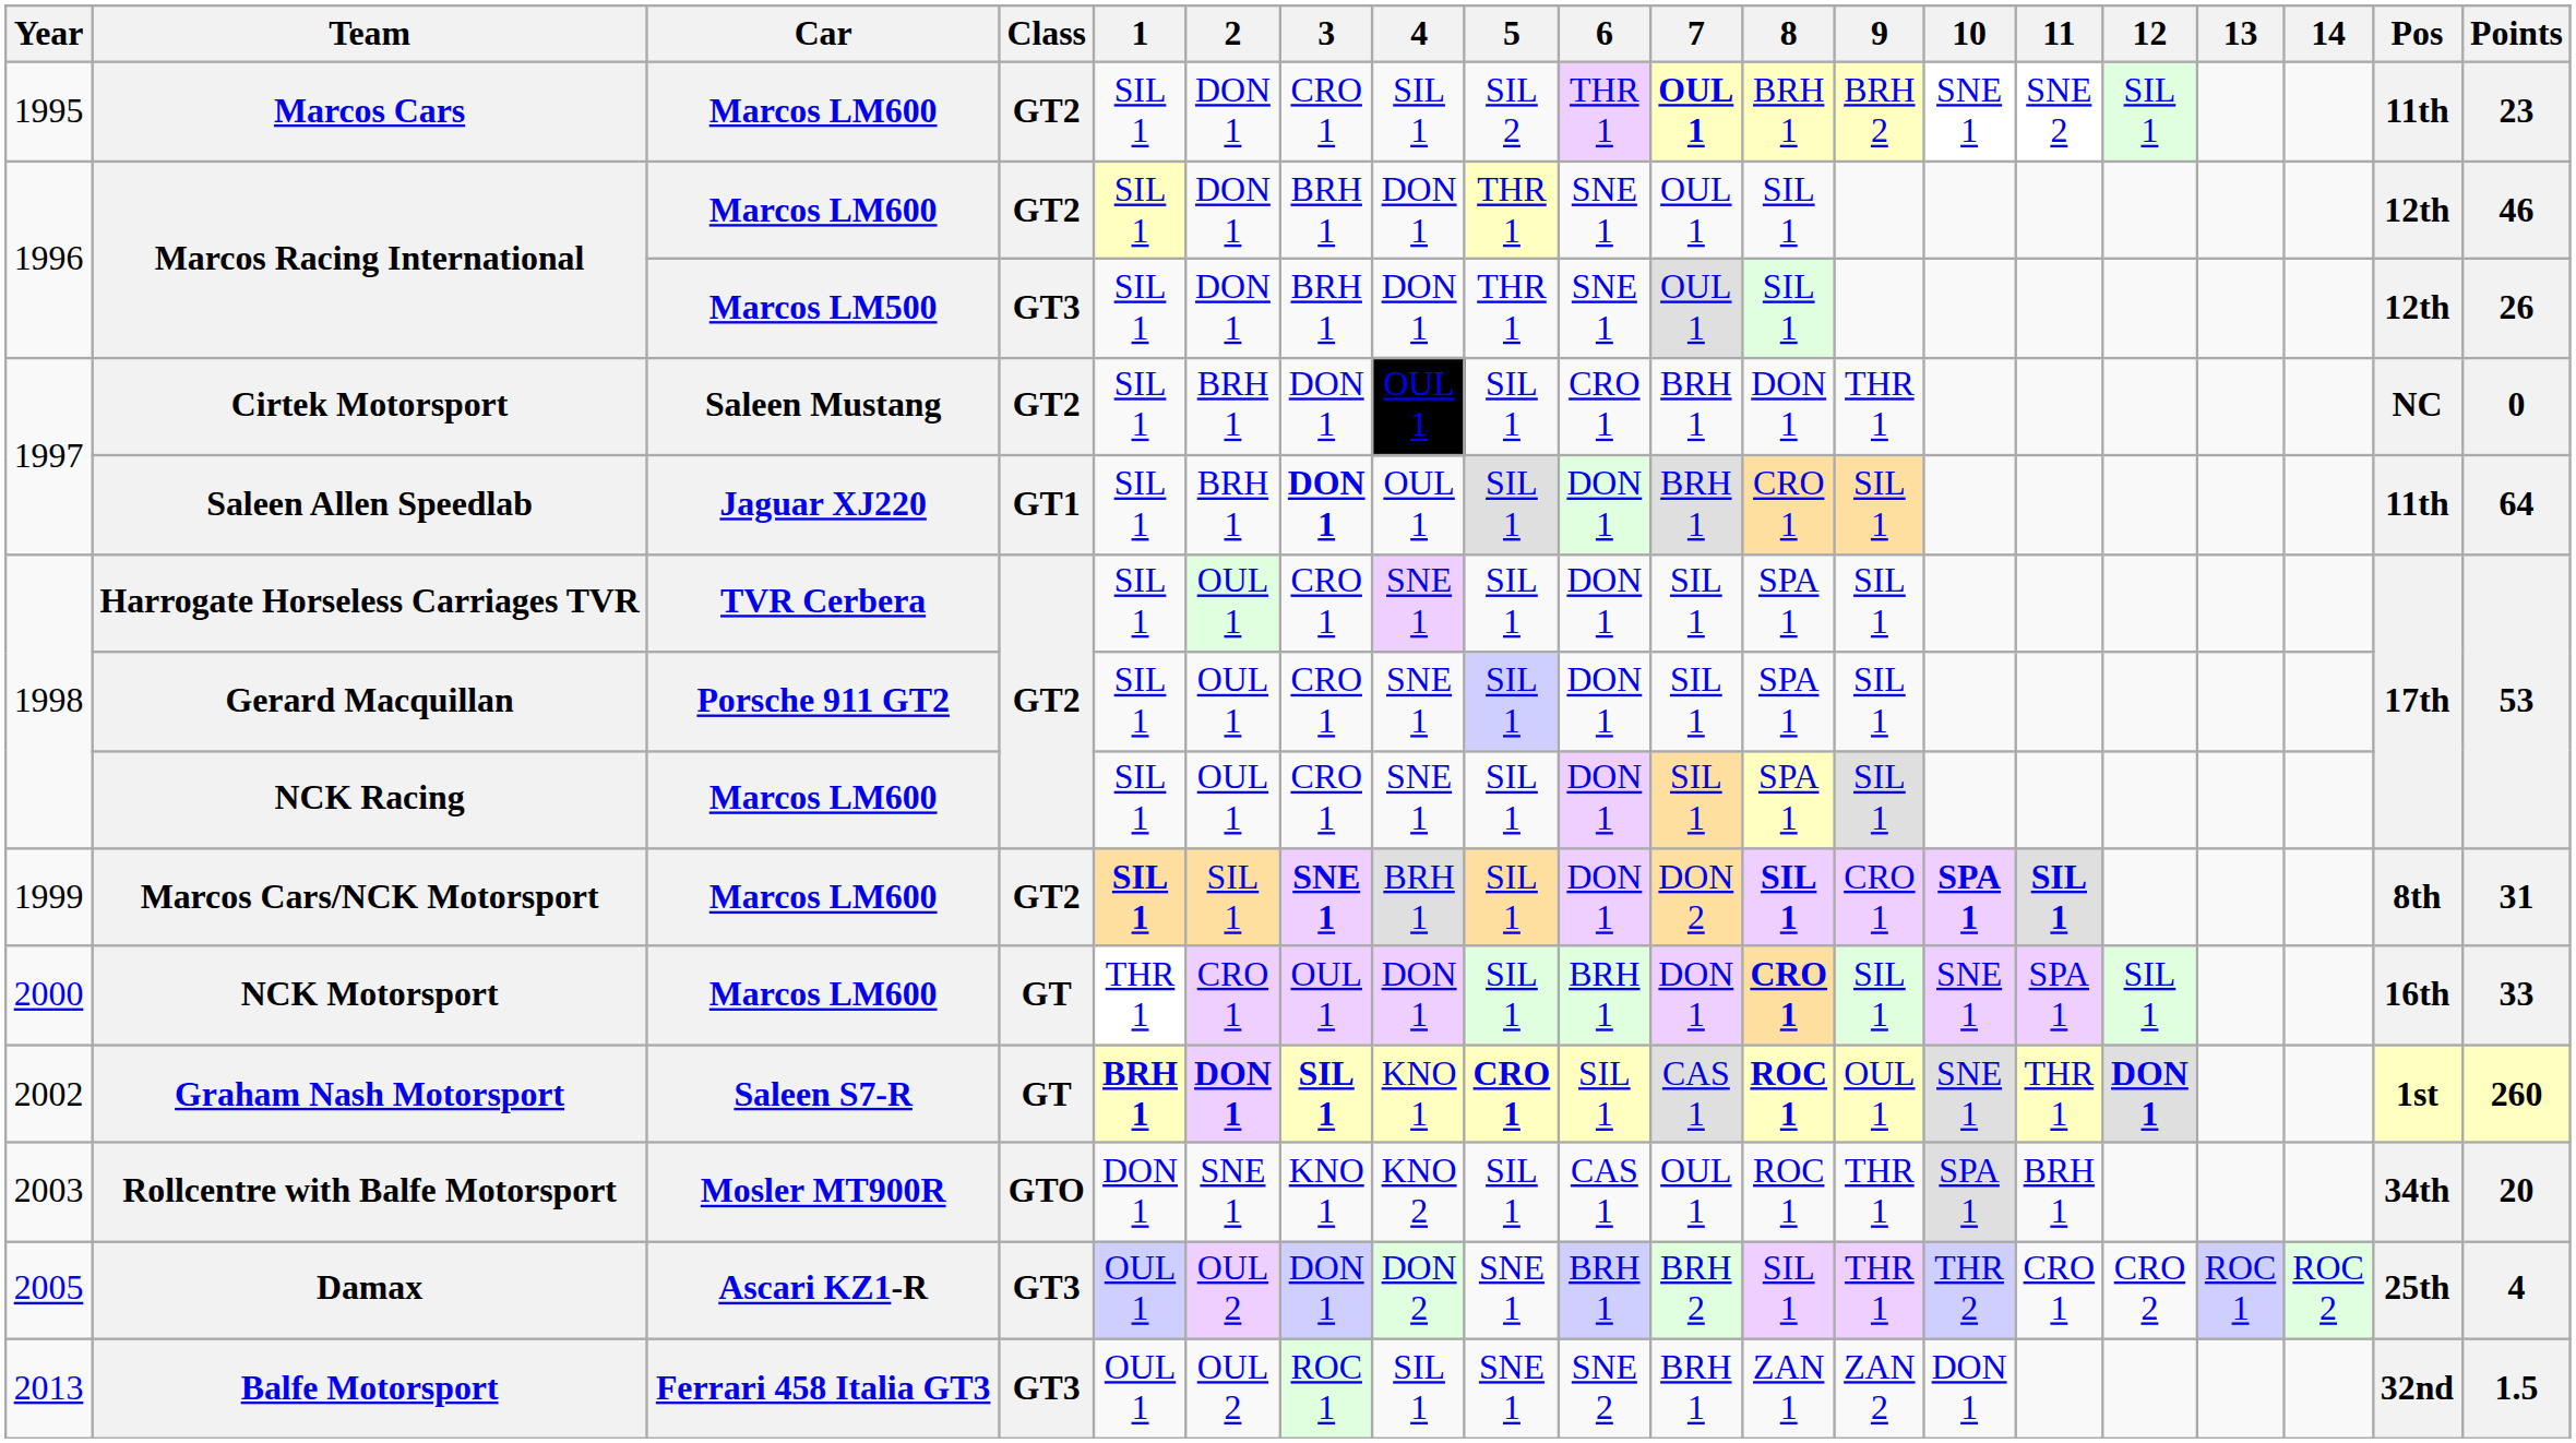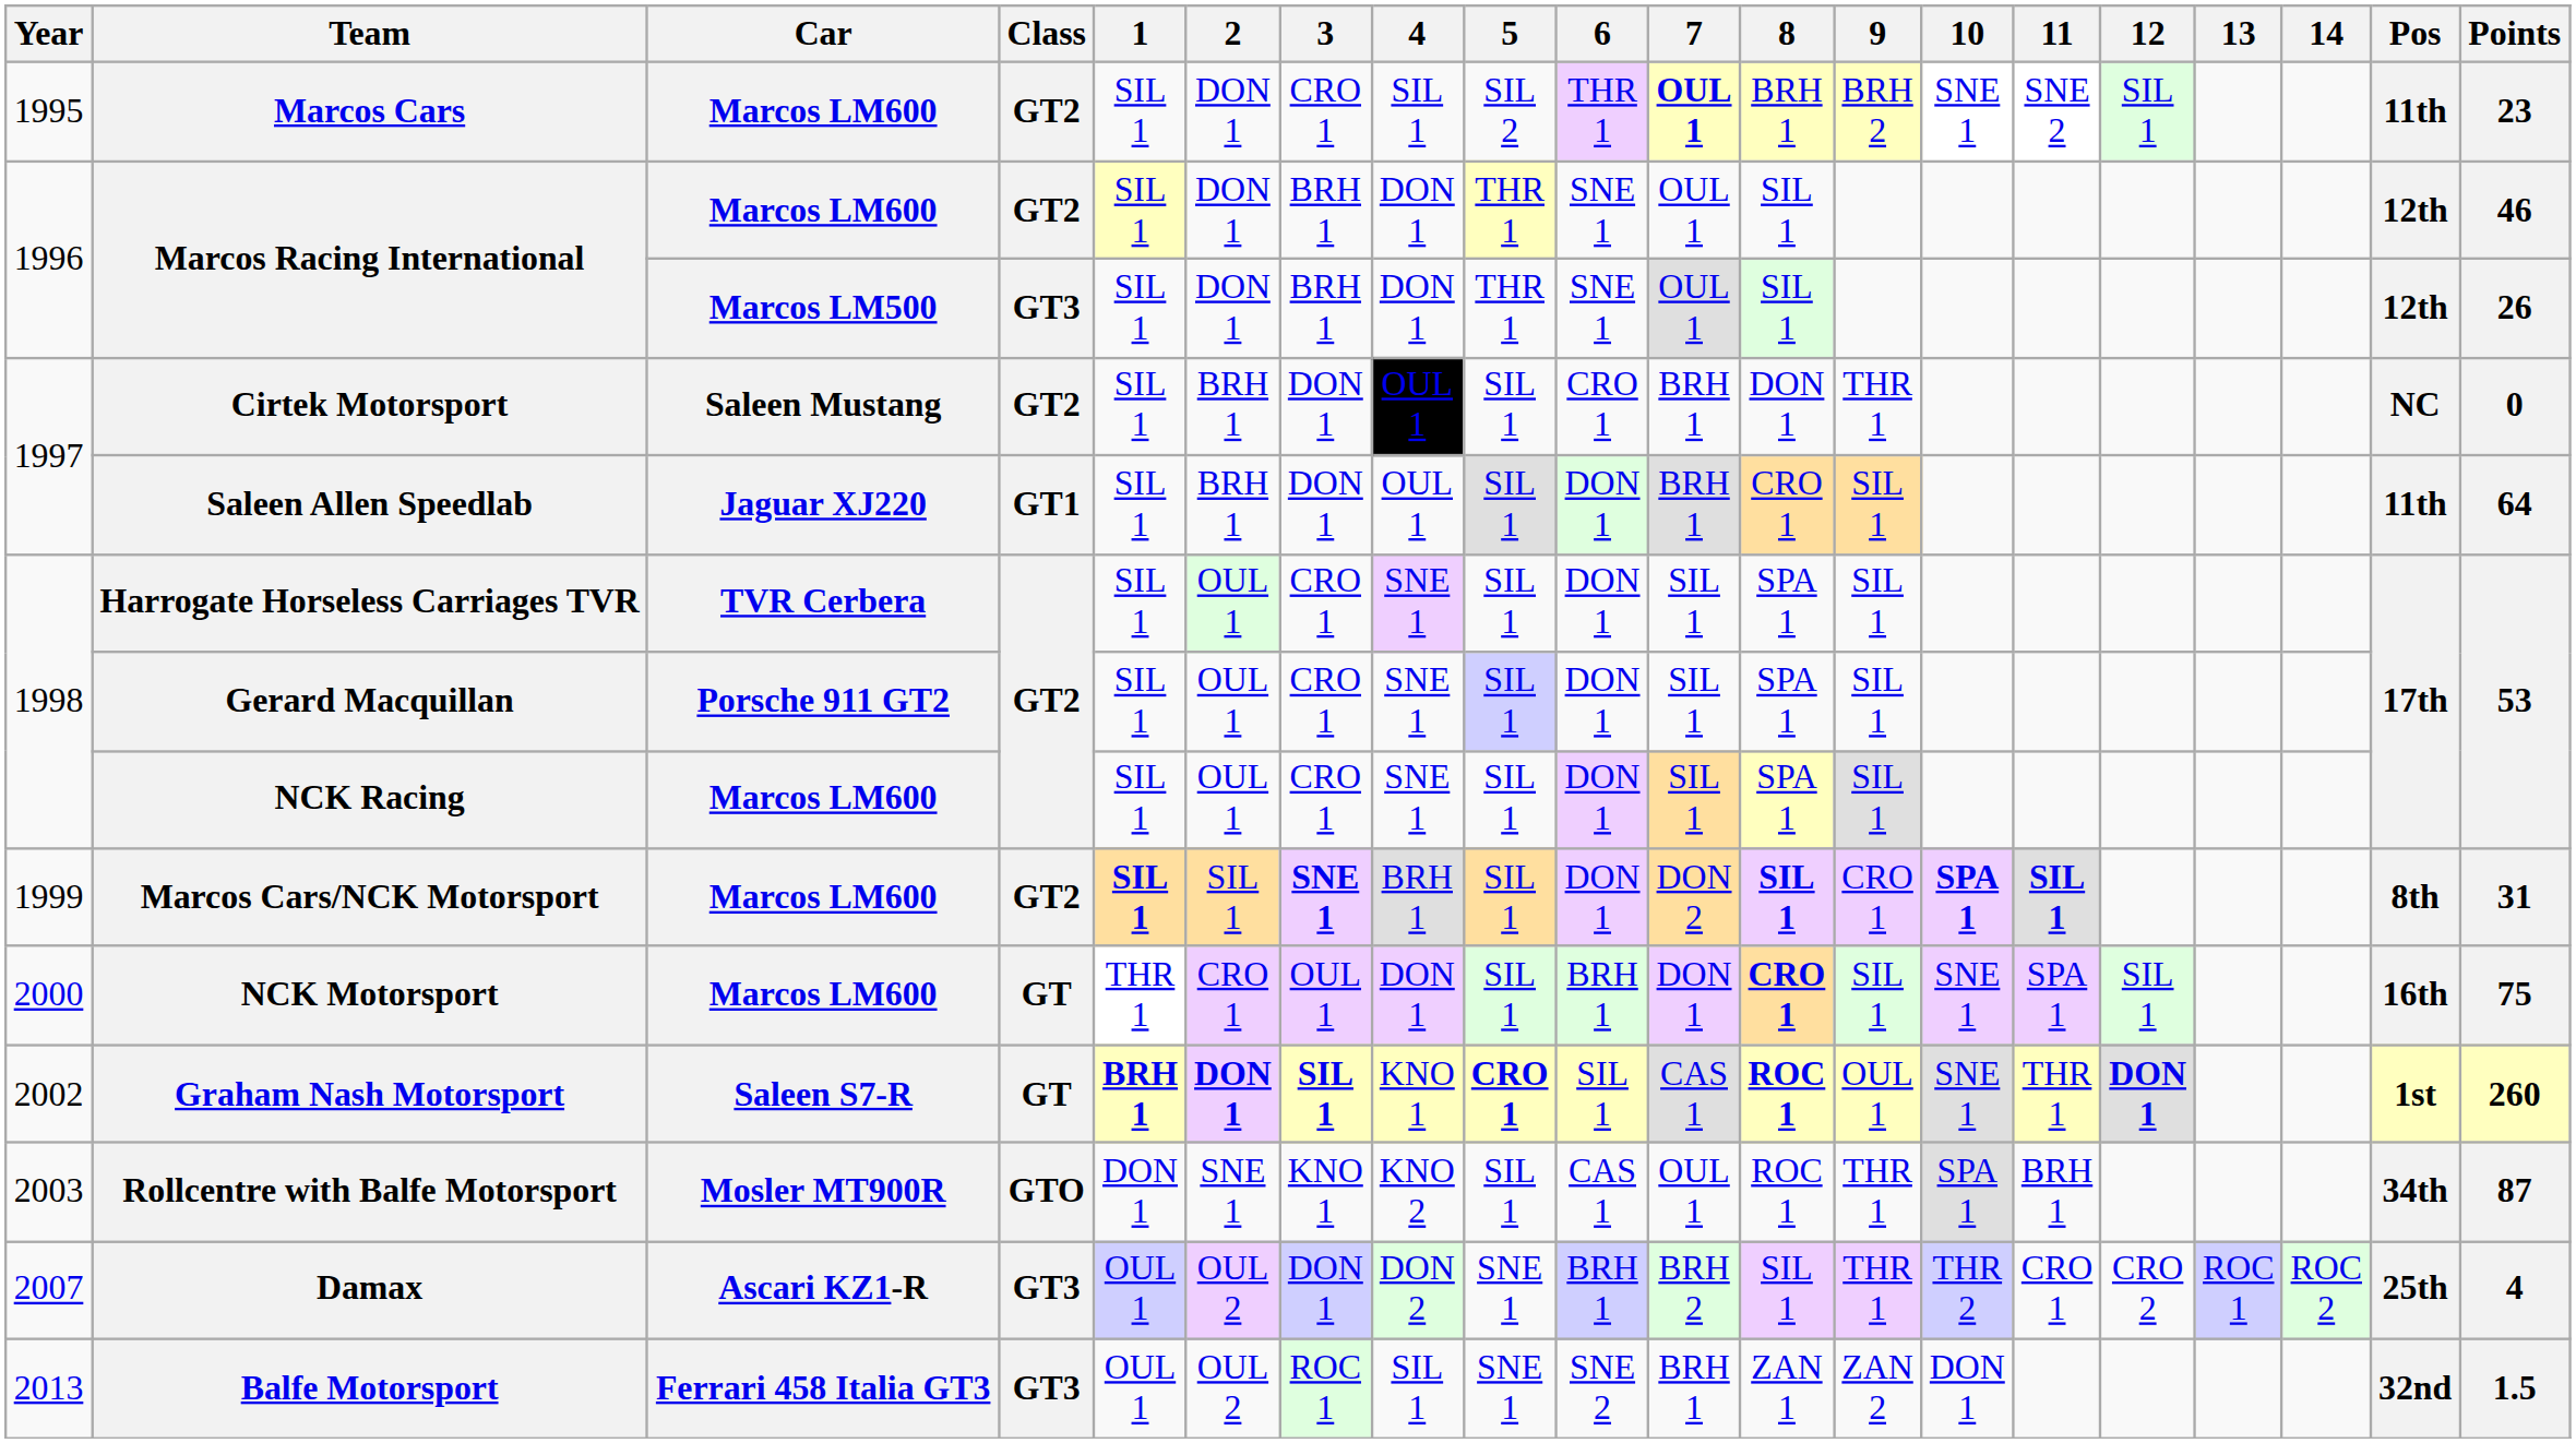 <table class="wikitable" style="text-align:center; font-size:85%">
 <tr>
 <th>Year</th>
 <th>Team</th>
 <th>Car</th>
 <th>Class</th>
 <th>1</th>
 <th>2</th>
 <th>3</th>
 <th>4</th>
 <th>5</th>
 <th>6</th>
 <th>7</th>
 <th>8</th>
 <th>9</th>
 <th>10</th>
 <th>11</th>
 <th>12</th>
 <th>13</th>
 <th>14</th>
 <th>Pos</th>
 <th>Points</th>
 </tr>
 <tr>
 <td>1995</td>
 <th nowrap><a href='#'>Marcos Cars</a></th>
 <th nowrap><a href='#'>Marcos LM600</a></th>
 <th>GT2</th>
 <td><a href='#'>SIL<br>1</a></td>
 <td><a href='#'>DON<br>1</a></td>
 <td><a href='#'>CRO<br>1</a></td>
 <td><a href='#'>SIL<br>1</a></td>
 <td><a href='#'>SIL<br>2</a></td>
 <td style="background:#EFCFFF;"><a href='#'>THR<br>1</a><br></td>
 <td style="background:#FFFFBF;"><strong><a href='#'>OUL<br>1</a></strong><br></td>
 <td style="background:#FFFFBF;"><a href='#'>BRH<br>1</a><br></td>
 <td style="background:#FFFFBF;"><a href='#'>BRH<br>2</a><br></td>
 <td style="background:#FFFFFF;"><a href='#'>SNE<br>1</a><br></td>
 <td style="background:#FFFFFF;"><a href='#'>SNE<br>2</a><br></td>
 <td style="background:#DFFFDF;"><a href='#'>SIL<br>1</a><br></td>
 <td></td>
 <td></td>
 <th>11th</th>
 <th>23</th>
 </tr>
 <tr>
 <td rowspan=2>1996</td>
 <th rowspan=2 nowrap>Marcos Racing International</th>
 <th nowrap><a href='#'>Marcos LM600</a></th>
 <th>GT2</th>
 <td style="background:#FFFFBF;"><a href='#'>SIL<br>1</a><br></td>
 <td><a href='#'>DON<br>1</a></td>
 <td><a href='#'>BRH<br>1</a></td>
 <td><a href='#'>DON<br>1</a></td>
 <td style="background:#FFFFBF;"><a href='#'>THR<br>1</a><br></td>
 <td><a href='#'>SNE<br>1</a></td>
 <td><a href='#'>OUL<br>1</a></td>
 <td><a href='#'>SIL<br>1</a></td>
 <td></td>
 <td></td>
 <td></td>
 <td></td>
 <td></td>
 <td></td>
 <th>12th</th>
 <th>46</th>
 </tr>
 <tr>
 <th nowrap><a href='#'>Marcos LM500</a></th>
 <th>GT3</th>
 <td><a href='#'>SIL<br>1</a></td>
 <td><a href='#'>DON<br>1</a></td>
 <td><a href='#'>BRH<br>1</a></td>
 <td><a href='#'>DON<br>1</a></td>
 <td><a href='#'>THR<br>1</a></td>
 <td><a href='#'>SNE<br>1</a></td>
 <td style="background:#DFDFDF;"><a href='#'>OUL<br>1</a><br></td>
 <td style="background:#DFFFDF;"><a href='#'>SIL<br>1</a><br></td>
 <td></td>
 <td></td>
 <td></td>
 <td></td>
 <td></td>
 <td></td>
 <th>12th</th>
 <th>26</th>
 </tr>
 <tr>
 <td rowspan=2>1997</td>
 <th nowrap>Cirtek Motorsport</th>
 <th nowrap>Saleen Mustang</th>
 <th>GT2</th>
 <td><a href='#'>SIL<br>1</a></td>
 <td><a href='#'>BRH<br>1</a></td>
 <td><a href='#'>DON<br>1</a></td>
 <td style="background-color:#000000; color:white"><a href='#'>OUL<br>1</a><br></td>
 <td><a href='#'>SIL<br>1</a></td>
 <td><a href='#'>CRO<br>1</a></td>
 <td><a href='#'>BRH<br>1</a></td>
 <td><a href='#'>DON<br>1</a></td>
 <td><a href='#'>THR<br>1</a></td>
 <td></td>
 <td></td>
 <td></td>
 <td></td>
 <td></td>
 <th>NC</th>
 <th>0</th>
 </tr>
 <tr>
 <th nowrap>Saleen Allen Speedlab</th>
 <th nowrap><a href='#'>Jaguar XJ220</a></th>
 <th>GT1</th>
 <td><a href='#'>SIL<br>1</a></td>
 <td><a href='#'>BRH<br>1</a></td>
-<td><strong><a href='#'>DON<br>1</a></strong></td>
+<td><a href='#'>DON<br>1</a></td>
 <td><a href='#'>OUL<br>1</a></td>
 <td style="background:#DFDFDF;"><a href='#'>SIL<br>1</a><br></td>
 <td style="background:#DFFFDF;"><a href='#'>DON<br>1</a><br></td>
 <td style="background:#DFDFDF;"><a href='#'>BRH<br>1</a><br></td>
 <td style="background:#FFDF9F;"><a href='#'>CRO<br>1</a><br></td>
 <td style="background:#FFDF9F;"><a href='#'>SIL<br>1</a><br></td>
 <td></td>
 <td></td>
 <td></td>
 <td></td>
 <td></td>
 <th>11th</th>
 <th>64</th>
 </tr>
 <tr>
 <td rowspan=3>1998</td>
 <th nowrap>Harrogate Horseless Carriages TVR</th>
 <th nowrap><a href='#'>TVR Cerbera</a></th>
 <th rowspan=3>GT2</th>
 <td><a href='#'>SIL<br>1</a></td>
 <td style="background:#DFFFDF;"><a href='#'>OUL<br>1</a><br></td>
 <td><a href='#'>CRO<br>1</a></td>
 <td style="background:#EFCFFF;"><a href='#'>SNE<br>1</a><br></td>
 <td><a href='#'>SIL<br>1</a></td>
 <td><a href='#'>DON<br>1</a></td>
 <td><a href='#'>SIL<br>1</a></td>
 <td><a href='#'>SPA<br>1</a></td>
 <td><a href='#'>SIL<br>1</a></td>
 <td></td>
 <td></td>
 <td></td>
 <td></td>
 <td></td>
 <th rowspan=3>17th</th>
 <th rowspan=3>53</th>
 </tr>
 <tr>
 <th nowrap>Gerard Macquillan</th>
 <th nowrap><a href='#'>Porsche 911 GT2</a></th>
 <td><a href='#'>SIL<br>1</a></td>
 <td><a href='#'>OUL<br>1</a></td>
 <td><a href='#'>CRO<br>1</a></td>
 <td><a href='#'>SNE<br>1</a></td>
 <td style="background:#CFCFFF;"><a href='#'>SIL<br>1</a><br></td>
 <td><a href='#'>DON<br>1</a></td>
 <td><a href='#'>SIL<br>1</a></td>
 <td><a href='#'>SPA<br>1</a></td>
 <td><a href='#'>SIL<br>1</a></td>
 <td></td>
 <td></td>
 <td></td>
 <td></td>
 <td></td>
 </tr>
 <tr>
 <th nowrap>NCK Racing</th>
 <th nowrap><a href='#'>Marcos LM600</a></th>
 <td><a href='#'>SIL<br>1</a></td>
 <td><a href='#'>OUL<br>1</a></td>
 <td><a href='#'>CRO<br>1</a></td>
 <td><a href='#'>SNE<br>1</a></td>
 <td><a href='#'>SIL<br>1</a></td>
 <td style="background:#EFCFFF;"><a href='#'>DON<br>1</a><br></td>
 <td style="background:#FFDF9F;"><a href='#'>SIL<br>1</a><br></td>
 <td style="background:#FFFFBF;"><a href='#'>SPA<br>1</a><br></td>
 <td style="background:#DFDFDF;"><a href='#'>SIL<br>1</a><br></td>
 <td></td>
 <td></td>
 <td></td>
 <td></td>
 <td></td>
 </tr>
 <tr>
 <td>1999</td>
 <th nowrap>Marcos Cars/NCK Motorsport</th>
 <th nowrap><a href='#'>Marcos LM600</a></th>
 <th>GT2</th>
 <td style="background:#FFDF9F;"><strong><a href='#'>SIL<br>1</a></strong><br></td>
 <td style="background:#FFDF9F;"><a href='#'>SIL<br>1</a><br></td>
 <td style="background:#EFCFFF;"><strong><a href='#'>SNE<br>1</a></strong><br></td>
 <td style="background:#DFDFDF;"><a href='#'>BRH<br>1</a><br></td>
 <td style="background:#FFDF9F;"><a href='#'>SIL<br>1</a><br></td>
 <td style="background:#EFCFFF;"><a href='#'>DON<br>1</a><br></td>
 <td style="background:#FFDF9F;"><a href='#'>DON<br>2</a><br></td>
 <td style="background:#EFCFFF;"><strong><a href='#'>SIL<br>1</a></strong><br></td>
 <td style="background:#EFCFFF;"><a href='#'>CRO<br>1</a><br></td>
 <td style="background:#EFCFFF;"><strong><a href='#'>SPA<br>1</a></strong><br></td>
 <td style="background:#DFDFDF;"><strong><a href='#'>SIL<br>1</a></strong><br></td>
 <td></td>
 <td></td>
 <td></td>
 <th>8th</th>
 <th>31</th>
 </tr>
 <tr>
 <td><a href='#'>2000</a></td>
 <th nowrap>NCK Motorsport</th>
 <th nowrap><a href='#'>Marcos LM600</a></th>
 <th>GT</th>
 <td style="background:#FFFFFF;"><a href='#'>THR<br>1</a><br></td>
 <td style="background:#EFCFFF;"><a href='#'>CRO<br>1</a><br></td>
 <td style="background:#EFCFFF;"><a href='#'>OUL<br>1</a><br></td>
 <td style="background:#EFCFFF;"><a href='#'>DON<br>1</a><br></td>
 <td style="background:#DFFFDF;"><a href='#'>SIL<br>1</a><br></td>
 <td style="background:#DFFFDF;"><a href='#'>BRH<br>1</a><br></td>
 <td style="background:#EFCFFF;"><a href='#'>DON<br>1</a><br></td>
 <td style="background:#FFDF9F;"><strong><a href='#'>CRO<br>1</a></strong><br></td>
 <td style="background:#DFFFDF;"><a href='#'>SIL<br>1</a><br></td>
 <td style="background:#EFCFFF;"><a href='#'>SNE<br>1</a><br></td>
 <td style="background:#EFCFFF;"><a href='#'>SPA<br>1</a><br></td>
 <td style="background:#DFFFDF;"><a href='#'>SIL<br>1</a><br></td>
 <td></td>
 <td></td>
 <th>16th</th>
-<th>33</th>
+<th>75</th>
 </tr>
 <tr>
 <td>2002</td>
 <th nowrap><a href='#'>Graham Nash Motorsport</a></th>
 <th nowrap><a href='#'>Saleen S7-R</a></th>
 <th>GT</th>
 <td style="background:#FFFFBF;"><strong><a href='#'>BRH<br>1</a></strong><br></td>
 <td style="background:#EFCFFF;"><strong><a href='#'>DON<br>1</a></strong><br></td>
 <td style="background:#FFFFBF;"><strong><a href='#'>SIL<br>1</a></strong><br></td>
 <td style="background:#FFFFBF;"><a href='#'>KNO<br>1</a><br></td>
 <td style="background:#FFFFBF;"><strong><a href='#'>CRO<br>1</a></strong><br></td>
 <td style="background:#FFFFBF;"><a href='#'>SIL<br>1</a><br></td>
 <td style="background:#DFDFDF;"><a href='#'>CAS<br>1</a><br></td>
 <td style="background:#FFFFBF;"><strong><a href='#'>ROC<br>1</a></strong><br></td>
 <td style="background:#FFFFBF;"><a href='#'>OUL<br>1</a><br></td>
 <td style="background:#DFDFDF;"><a href='#'>SNE<br>1</a><br></td>
 <td style="background:#FFFFBF;"><a href='#'>THR<br>1</a><br></td>
 <td style="background:#DFDFDF;"><strong><a href='#'>DON<br>1</a></strong><br></td>
 <td></td>
 <td></td>
 <th style="background:#FFFFBF;">1st</th>
 <th style="background:#FFFFBF;">260</th>
 </tr>
 <tr>
 <td>2003</td>
 <th nowrap>Rollcentre with Balfe Motorsport</th>
 <th nowrap><a href='#'>Mosler MT900R</a></th>
 <th>GTO</th>
 <td><a href='#'>DON<br>1</a></td>
 <td><a href='#'>SNE<br>1</a></td>
 <td><a href='#'>KNO<br>1</a></td>
 <td><a href='#'>KNO<br>2</a></td>
 <td><a href='#'>SIL<br>1</a></td>
 <td><a href='#'>CAS<br>1</a></td>
 <td><a href='#'>OUL<br>1</a></td>
 <td><a href='#'>ROC<br>1</a></td>
 <td><a href='#'>THR<br>1</a></td>
 <td style="background:#DFDFDF;"><a href='#'>SPA<br>1</a><br></td>
 <td><a href='#'>BRH<br>1</a></td>
 <td></td>
 <td></td>
 <td></td>
 <th>34th</th>
-<th>20</th>
+<th>87</th>
 </tr>
 <tr>
-<td><a href='#'>2005</a></td>
+<td><a href='#'>2007</a></td>
 <th>Damax</th>
 <th nowrap><a href='#'>Ascari KZ1</a>-R</th>
 <th>GT3</th>
 <td style="background:#CFCFFF;"><a href='#'>OUL<br>1</a><br></td>
 <td style="background:#EFCFFF;"><a href='#'>OUL<br>2</a><br></td>
 <td style="background:#CFCFFF;"><a href='#'>DON<br>1</a><br></td>
 <td style="background:#DFFFDF;"><a href='#'>DON<br>2</a><br></td>
 <td><a href='#'>SNE<br>1</a></td>
 <td style="background:#CFCFFF;"><a href='#'>BRH<br>1</a><br></td>
 <td style="background:#DFFFDF;"><a href='#'>BRH<br>2</a><br></td>
 <td style="background:#EFCFFF;"><a href='#'>SIL<br>1</a><br></td>
 <td style="background:#EFCFFF;"><a href='#'>THR<br>1</a><br></td>
 <td style="background:#CFCFFF;"><a href='#'>THR<br>2</a><br></td>
 <td><a href='#'>CRO<br>1</a></td>
 <td><a href='#'>CRO<br>2</a></td>
 <td style="background:#CFCFFF;"><a href='#'>ROC<br>1</a><br></td>
 <td style="background:#DFFFDF;"><a href='#'>ROC<br>2</a><br></td>
 <th>25th</th>
 <th>4</th>
 </tr>
 <tr>
 <td><a href='#'>2013</a></td>
 <th nowrap><a href='#'>Balfe Motorsport</a></th>
 <th nowrap><a href='#'>Ferrari 458 Italia GT3</a></th>
 <th>GT3</th>
 <td><a href='#'>OUL<br>1</a></td>
 <td><a href='#'>OUL<br>2</a></td>
 <td style="background:#DFFFDF;"><a href='#'>ROC<br>1</a><br></td>
 <td><a href='#'>SIL<br>1</a></td>
 <td><a href='#'>SNE<br>1</a></td>
 <td><a href='#'>SNE<br>2</a></td>
 <td><a href='#'>BRH<br>1</a></td>
 <td><a href='#'>ZAN<br>1</a></td>
 <td><a href='#'>ZAN<br>2</a></td>
 <td><a href='#'>DON<br>1</a></td>
 <td></td>
 <td></td>
 <td></td>
 <td></td>
 <th>32nd</th>
 <th>1.5</th>
 </tr>
 <tr>
 </tr>
 </table>
